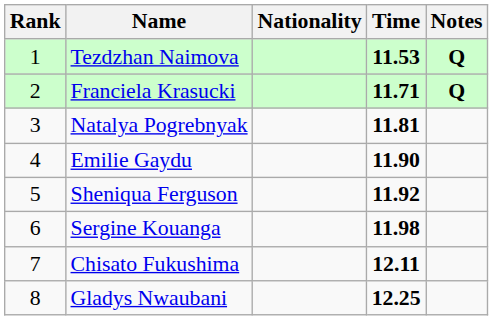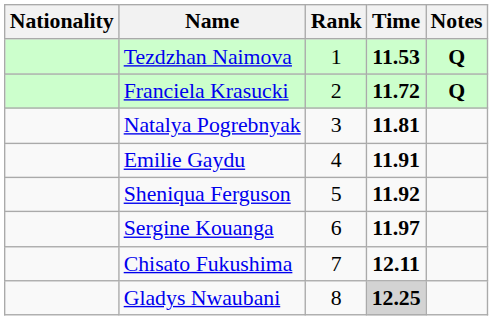 <table class="wikitable sortable" style="text-align:center">
 <tr>
+<th>Nationality</th>
+<th>Name</th>
 <th>Rank</th>
-<th>Name</th>
-<th>Nationality</th>
 <th>Time</th>
 <th>Notes</th>
 </tr>
 <tr bgcolor=ccffcc>
+<td align=left></td>
+<td align=left><a href='#'>Tezdzhan Naimova</a></td>
 <td>1</td>
-<td align=left><a href='#'>Tezdzhan Naimova</a></td>
-<td align=left></td>
 <td><strong>11.53</strong></td>
 <td><strong>Q</strong></td>
 </tr>
 <tr bgcolor=ccffcc>
+<td align=left></td>
+<td align=left><a href='#'>Franciela Krasucki</a></td>
 <td>2</td>
-<td align=left><a href='#'>Franciela Krasucki</a></td>
-<td align=left></td>
-<td><strong>11.71</strong></td>
+<td><strong>11.72</strong></td>
 <td><strong>Q</strong></td>
 </tr>
 <tr>
+<td align=left></td>
+<td align=left><a href='#'>Natalya Pogrebnyak</a></td>
 <td>3</td>
-<td align=left><a href='#'>Natalya Pogrebnyak</a></td>
-<td align=left></td>
 <td><strong>11.81</strong></td>
 <td></td>
 </tr>
 <tr>
+<td align=left></td>
+<td align=left><a href='#'>Emilie Gaydu</a></td>
 <td>4</td>
-<td align=left><a href='#'>Emilie Gaydu</a></td>
-<td align=left></td>
-<td><strong>11.90</strong></td>
+<td><strong>11.91</strong></td>
 <td></td>
 </tr>
 <tr>
+<td align=left></td>
+<td align=left><a href='#'>Sheniqua Ferguson</a></td>
 <td>5</td>
-<td align=left><a href='#'>Sheniqua Ferguson</a></td>
-<td align=left></td>
 <td><strong>11.92</strong></td>
 <td></td>
 </tr>
 <tr>
+<td align=left></td>
+<td align=left><a href='#'>Sergine Kouanga</a></td>
 <td>6</td>
-<td align=left><a href='#'>Sergine Kouanga</a></td>
-<td align=left></td>
-<td><strong>11.98</strong></td>
+<td><strong>11.97</strong></td>
 <td></td>
 </tr>
 <tr>
+<td align=left></td>
+<td align=left><a href='#'>Chisato Fukushima</a></td>
 <td>7</td>
-<td align=left><a href='#'>Chisato Fukushima</a></td>
-<td align=left></td>
 <td><strong>12.11</strong></td>
 <td></td>
 </tr>
 <tr>
+<td align=left></td>
+<td align=left><a href='#'>Gladys Nwaubani</a></td>
 <td>8</td>
-<td align=left><a href='#'>Gladys Nwaubani</a></td>
-<td align=left></td>
-<td><strong>12.25</strong></td>
+<td style="background: lightgrey;"><strong>12.25</strong></td>
 <td></td>
 </tr>
 </table>
